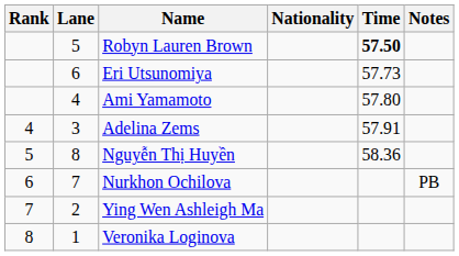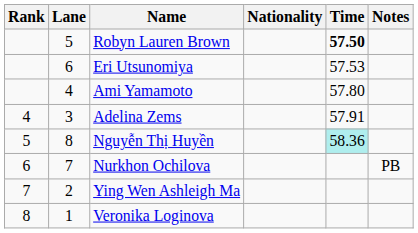 <table class="wikitable sortable" style="text-align:center">
 <tr>
 <th>Rank</th>
 <th>Lane</th>
 <th>Name</th>
 <th>Nationality</th>
 <th>Time</th>
 <th>Notes</th>
 </tr>
 <tr>
 <td></td>
 <td>5</td>
 <td align=left><a href='#'>Robyn Lauren Brown</a></td>
 <td align=left></td>
 <td><strong>57.50</strong></td>
 <td></td>
 </tr>
 <tr>
 <td></td>
 <td>6</td>
 <td align=left><a href='#'>Eri Utsunomiya</a></td>
 <td align=left></td>
-<td>57.73</td>
+<td>57.53</td>
 <td></td>
 </tr>
 <tr>
 <td></td>
 <td>4</td>
 <td align=left><a href='#'>Ami Yamamoto</a></td>
 <td align=left></td>
 <td>57.80</td>
 <td></td>
 </tr>
 <tr>
 <td>4</td>
 <td>3</td>
 <td align=left><a href='#'>Adelina Zems</a></td>
 <td align=left></td>
 <td>57.91</td>
 <td></td>
 </tr>
 <tr>
 <td>5</td>
 <td>8</td>
 <td align=left><a href='#'>Nguyễn Thị Huyền</a></td>
 <td align=left></td>
-<td>58.36</td>
+<td style="background: paleturquoise;">58.36</td>
 <td></td>
 </tr>
 <tr>
 <td>6</td>
 <td>7</td>
 <td align=left><a href='#'>Nurkhon Ochilova</a></td>
 <td align=left></td>
 <td></td>
 <td>PB</td>
 </tr>
 <tr>
 <td>7</td>
 <td>2</td>
 <td align=left><a href='#'>Ying Wen Ashleigh Ma</a></td>
 <td align=left></td>
 <td></td>
 <td></td>
 </tr>
 <tr>
 <td>8</td>
 <td>1</td>
 <td align=left><a href='#'>Veronika Loginova</a></td>
 <td align=left></td>
 <td></td>
 <td></td>
 </tr>
 </table>
